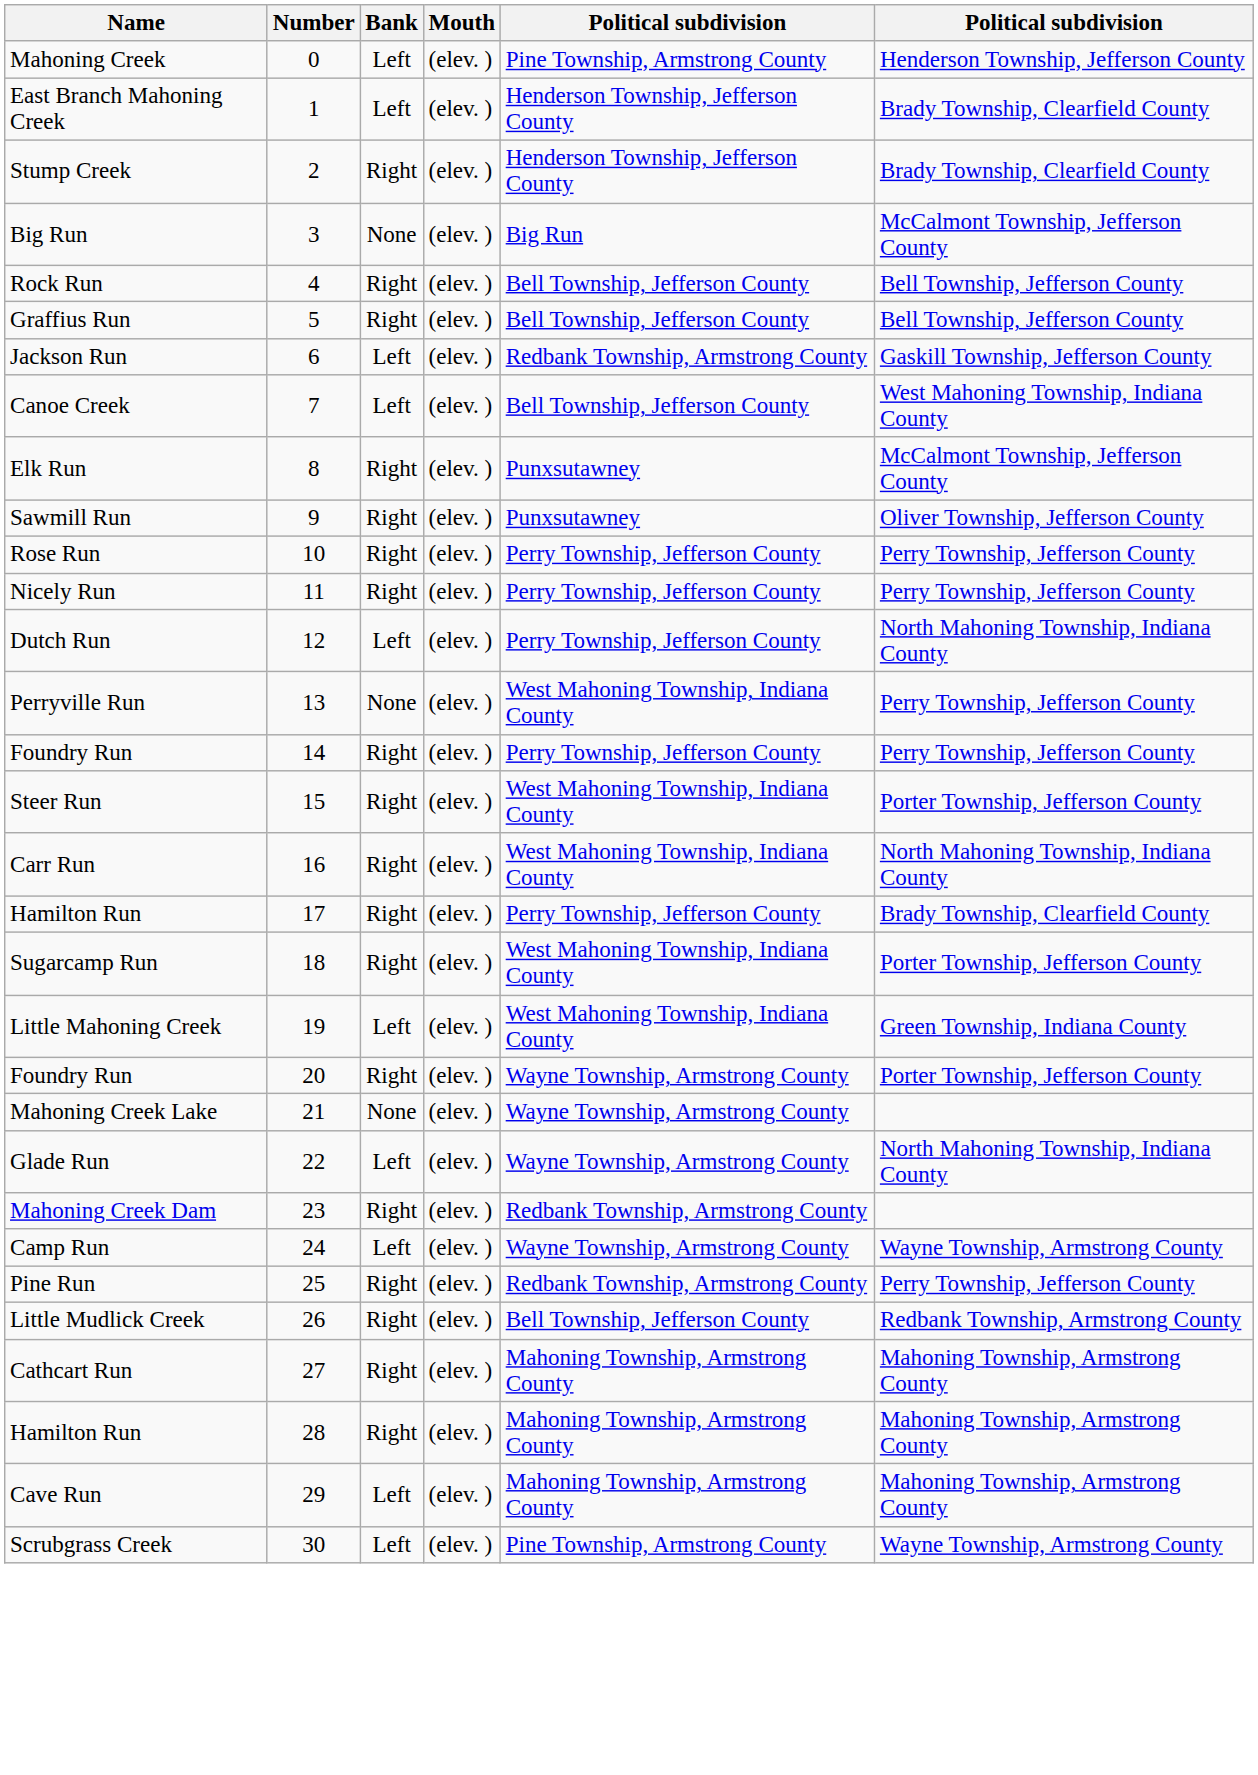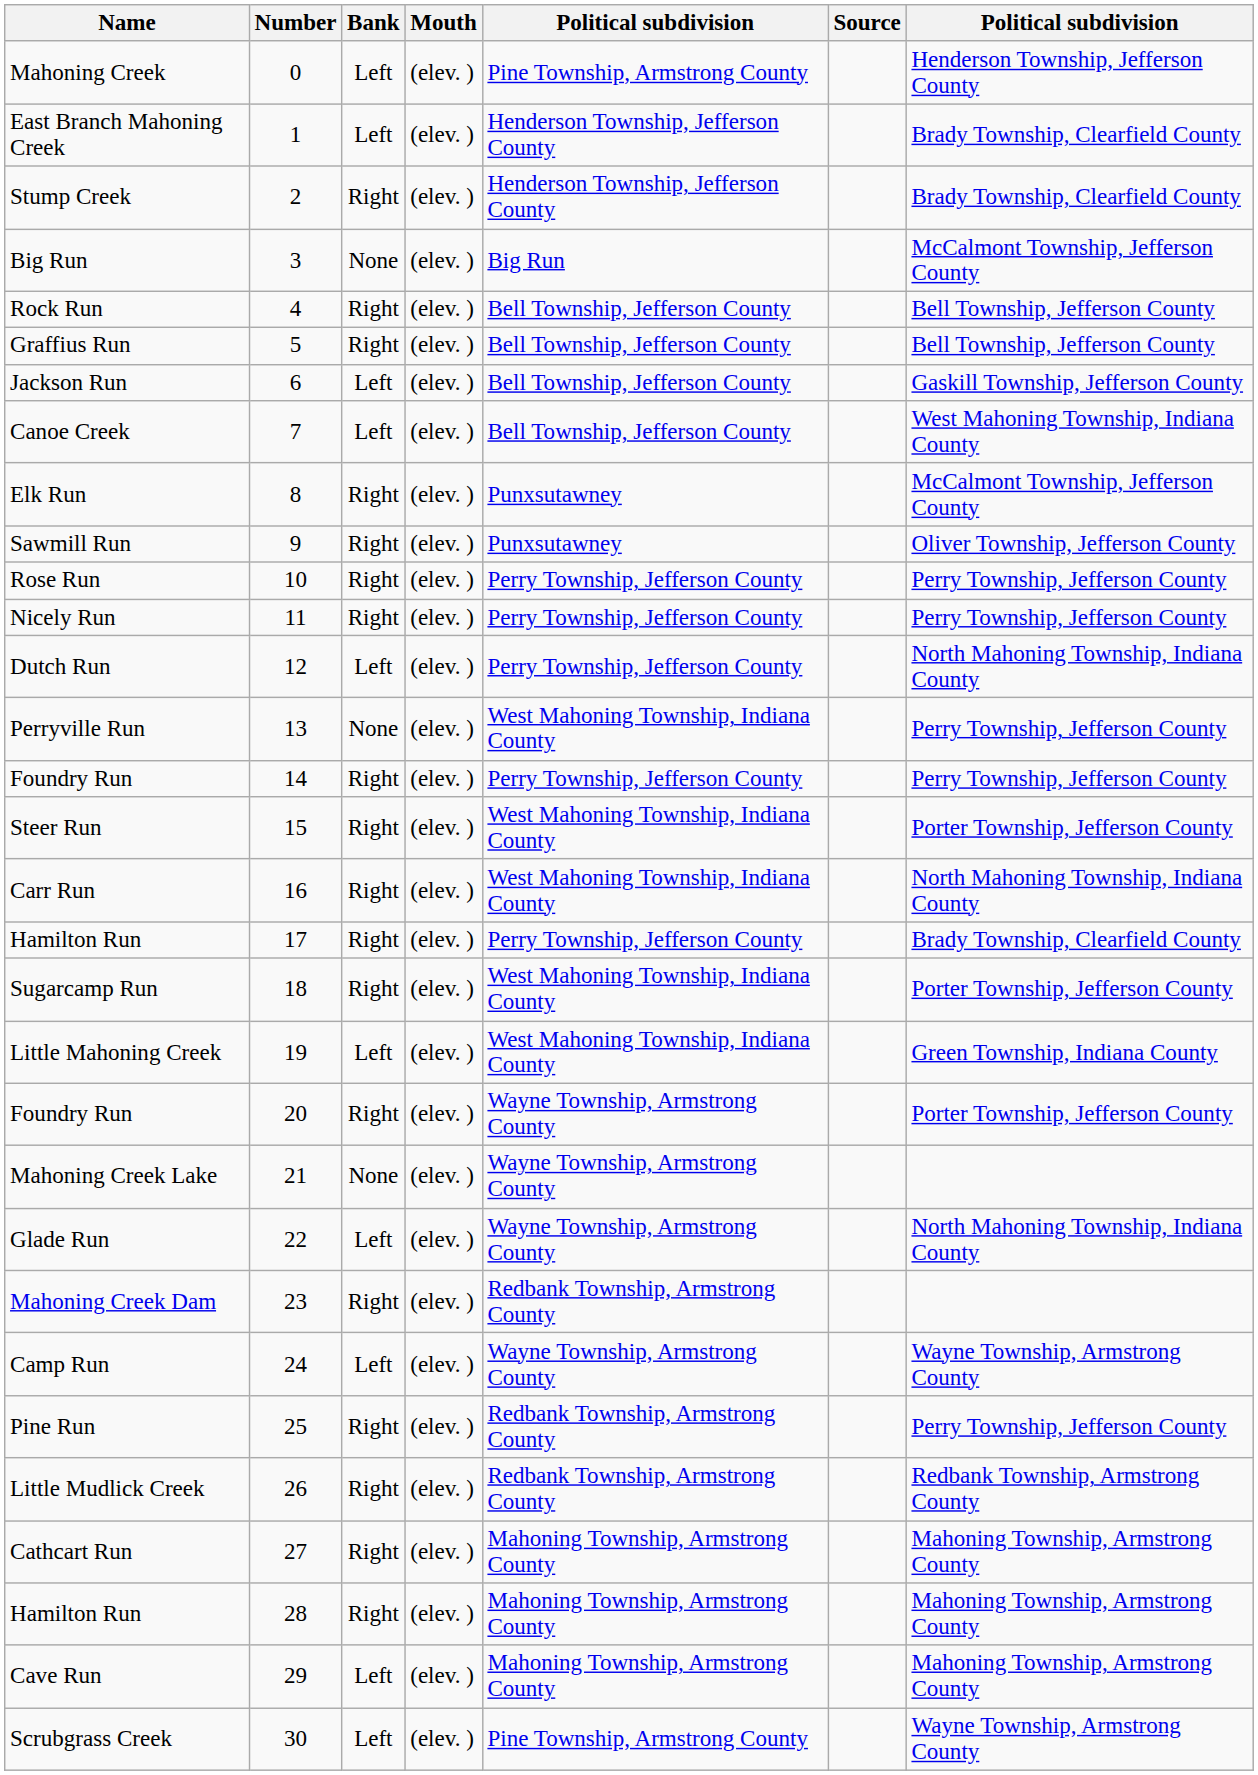 <table class="wikitable sortable">
 <tr>
 <th>Name</th>
 <th>Number</th>
 <th>Bank</th>
 <th>Mouth</th>
 <th>Political subdivision</th>
+<th>Source</th>
 <th>Political subdivision</th>
 </tr>
 <tr>
 <td>Mahoning Creek</td>
 <td style="text-align: center;">0</td>
 <td style="text-align: center;">Left</td>
 <td> (elev. )</td>
 <td><a href='#'>Pine Township, Armstrong County</a></td>
+<td></td>
 <td><a href='#'>Henderson Township, Jefferson County</a></td>
 </tr>
 <tr>
 <td>East Branch Mahoning Creek</td>
 <td style="text-align: center;">1</td>
 <td style="text-align: center;">Left</td>
 <td> (elev. )</td>
 <td><a href='#'>Henderson Township, Jefferson County</a></td>
+<td></td>
 <td><a href='#'>Brady Township, Clearfield County</a></td>
 </tr>
 <tr>
 <td>Stump Creek</td>
 <td style="text-align: center;">2</td>
 <td style="text-align: center;">Right</td>
 <td> (elev. )</td>
 <td><a href='#'>Henderson Township, Jefferson County</a></td>
+<td></td>
 <td><a href='#'>Brady Township, Clearfield County</a></td>
 </tr>
 <tr>
 <td>Big Run</td>
 <td style="text-align: center;">3</td>
 <td style="text-align: center;">None</td>
 <td> (elev. )</td>
 <td><a href='#'>Big Run</a></td>
+<td></td>
 <td><a href='#'>McCalmont Township, Jefferson County</a></td>
 </tr>
 <tr>
 <td>Rock Run</td>
 <td style="text-align: center;">4</td>
 <td style="text-align: center;">Right</td>
 <td> (elev. )</td>
 <td><a href='#'>Bell Township, Jefferson County</a></td>
+<td></td>
 <td><a href='#'>Bell Township, Jefferson County</a></td>
 </tr>
 <tr>
 <td>Graffius Run</td>
 <td style="text-align: center;">5</td>
 <td style="text-align: center;">Right</td>
 <td> (elev. )</td>
 <td><a href='#'>Bell Township, Jefferson County</a></td>
+<td></td>
 <td><a href='#'>Bell Township, Jefferson County</a></td>
 </tr>
 <tr>
 <td>Jackson Run</td>
 <td style="text-align: center;">6</td>
 <td style="text-align: center;">Left</td>
 <td> (elev. )</td>
-<td><a href='#'>Redbank Township, Armstrong County</a></td>
+<td><a href='#'>Bell Township, Jefferson County</a></td>
+<td></td>
 <td><a href='#'>Gaskill Township, Jefferson County</a></td>
 </tr>
 <tr>
 <td>Canoe Creek</td>
 <td style="text-align: center;">7</td>
 <td style="text-align: center;">Left</td>
 <td> (elev. )</td>
 <td><a href='#'>Bell Township, Jefferson County</a></td>
+<td></td>
 <td><a href='#'>West Mahoning Township, Indiana County</a></td>
 </tr>
 <tr>
 <td>Elk Run</td>
 <td style="text-align: center;">8</td>
 <td style="text-align: center;">Right</td>
 <td> (elev. )</td>
 <td><a href='#'>Punxsutawney</a></td>
+<td></td>
 <td><a href='#'>McCalmont Township, Jefferson County</a></td>
 </tr>
 <tr>
 <td>Sawmill Run</td>
 <td style="text-align: center;">9</td>
 <td style="text-align: center;">Right</td>
 <td> (elev. )</td>
 <td><a href='#'>Punxsutawney</a></td>
+<td></td>
 <td><a href='#'>Oliver Township, Jefferson County</a></td>
 </tr>
 <tr>
 <td>Rose Run</td>
 <td style="text-align: center;">10</td>
 <td style="text-align: center;">Right</td>
 <td> (elev. )</td>
 <td><a href='#'>Perry Township, Jefferson County</a></td>
+<td></td>
 <td><a href='#'>Perry Township, Jefferson County</a></td>
 </tr>
 <tr>
 <td>Nicely Run</td>
 <td style="text-align: center;">11</td>
 <td style="text-align: center;">Right</td>
 <td> (elev. )</td>
 <td><a href='#'>Perry Township, Jefferson County</a></td>
+<td></td>
 <td><a href='#'>Perry Township, Jefferson County</a></td>
 </tr>
 <tr>
 <td>Dutch Run</td>
 <td style="text-align: center;">12</td>
 <td style="text-align: center;">Left</td>
 <td> (elev. )</td>
 <td><a href='#'>Perry Township, Jefferson County</a></td>
+<td></td>
 <td><a href='#'>North Mahoning Township, Indiana County</a></td>
 </tr>
 <tr>
 <td>Perryville Run</td>
 <td style="text-align: center;">13</td>
 <td style="text-align: center;">None</td>
 <td> (elev. )</td>
 <td><a href='#'>West Mahoning Township, Indiana County</a></td>
+<td></td>
 <td><a href='#'>Perry Township, Jefferson County</a></td>
 </tr>
 <tr>
 <td>Foundry Run</td>
 <td style="text-align: center;">14</td>
 <td style="text-align: center;">Right</td>
 <td> (elev. )</td>
 <td><a href='#'>Perry Township, Jefferson County</a></td>
+<td></td>
 <td><a href='#'>Perry Township, Jefferson County</a></td>
 </tr>
 <tr>
 <td>Steer Run</td>
 <td style="text-align: center;">15</td>
 <td style="text-align: center;">Right</td>
 <td> (elev. )</td>
 <td><a href='#'>West Mahoning Township, Indiana County</a></td>
+<td></td>
 <td><a href='#'>Porter Township, Jefferson County</a></td>
 </tr>
 <tr>
 <td>Carr Run</td>
 <td style="text-align: center;">16</td>
 <td style="text-align: center;">Right</td>
 <td> (elev. )</td>
 <td><a href='#'>West Mahoning Township, Indiana County</a></td>
+<td></td>
 <td><a href='#'>North Mahoning Township, Indiana County</a></td>
 </tr>
 <tr>
 <td>Hamilton Run</td>
 <td style="text-align: center;">17</td>
 <td style="text-align: center;">Right</td>
 <td> (elev. )</td>
 <td><a href='#'>Perry Township, Jefferson County</a></td>
+<td></td>
 <td><a href='#'>Brady Township, Clearfield County</a></td>
 </tr>
 <tr>
 <td>Sugarcamp Run</td>
 <td style="text-align: center;">18</td>
 <td style="text-align: center;">Right</td>
 <td> (elev. )</td>
 <td><a href='#'>West Mahoning Township, Indiana County</a></td>
+<td></td>
 <td><a href='#'>Porter Township, Jefferson County</a></td>
 </tr>
 <tr>
 <td>Little Mahoning Creek</td>
 <td style="text-align: center;">19</td>
 <td style="text-align: center;">Left</td>
 <td> (elev. )</td>
 <td><a href='#'>West Mahoning Township, Indiana County</a></td>
+<td></td>
 <td><a href='#'>Green Township, Indiana County</a></td>
 </tr>
 <tr>
 <td>Foundry Run</td>
 <td style="text-align: center;">20</td>
 <td style="text-align: center;">Right</td>
 <td> (elev. )</td>
 <td><a href='#'>Wayne Township, Armstrong County</a></td>
+<td></td>
 <td><a href='#'>Porter Township, Jefferson County</a></td>
 </tr>
 <tr>
 <td>Mahoning Creek Lake</td>
 <td style="text-align: center;">21</td>
 <td style="text-align: center;">None</td>
 <td> (elev. )</td>
 <td><a href='#'>Wayne Township, Armstrong County</a></td>
 <td></td>
+<td></td>
 </tr>
 <tr>
 <td>Glade Run</td>
 <td style="text-align: center;">22</td>
 <td style="text-align: center;">Left</td>
 <td> (elev. )</td>
 <td><a href='#'>Wayne Township, Armstrong County</a></td>
+<td></td>
 <td><a href='#'>North Mahoning Township, Indiana County</a></td>
 </tr>
 <tr>
 <td><a href='#'>Mahoning Creek Dam</a></td>
 <td style="text-align: center;">23</td>
 <td style="text-align: center;">Right</td>
 <td> (elev. )</td>
 <td><a href='#'>Redbank Township, Armstrong County</a></td>
 <td></td>
+<td></td>
 </tr>
 <tr>
 <td>Camp Run</td>
 <td style="text-align: center;">24</td>
 <td style="text-align: center;">Left</td>
 <td> (elev. )</td>
 <td><a href='#'>Wayne Township, Armstrong County</a></td>
+<td></td>
 <td><a href='#'>Wayne Township, Armstrong County</a></td>
 </tr>
 <tr>
 <td>Pine Run</td>
 <td style="text-align: center;">25</td>
 <td style="text-align: center;">Right</td>
 <td> (elev. )</td>
 <td><a href='#'>Redbank Township, Armstrong County</a></td>
+<td></td>
 <td><a href='#'>Perry Township, Jefferson County</a></td>
 </tr>
 <tr>
 <td>Little Mudlick Creek</td>
 <td style="text-align: center;">26</td>
 <td style="text-align: center;">Right</td>
 <td> (elev. )</td>
-<td><a href='#'>Bell Township, Jefferson County</a></td>
+<td><a href='#'>Redbank Township, Armstrong County</a></td>
+<td></td>
 <td><a href='#'>Redbank Township, Armstrong County</a></td>
 </tr>
 <tr>
 <td>Cathcart Run</td>
 <td style="text-align: center;">27</td>
 <td style="text-align: center;">Right</td>
 <td> (elev. )</td>
 <td><a href='#'>Mahoning Township, Armstrong County</a></td>
+<td></td>
 <td><a href='#'>Mahoning Township, Armstrong County</a></td>
 </tr>
 <tr>
 <td>Hamilton Run</td>
 <td style="text-align: center;">28</td>
 <td style="text-align: center;">Right</td>
 <td> (elev. )</td>
 <td><a href='#'>Mahoning Township, Armstrong County</a></td>
+<td></td>
 <td><a href='#'>Mahoning Township, Armstrong County</a></td>
 </tr>
 <tr>
 <td>Cave Run</td>
 <td style="text-align: center;">29</td>
 <td style="text-align: center;">Left</td>
 <td> (elev. )</td>
 <td><a href='#'>Mahoning Township, Armstrong County</a></td>
+<td></td>
 <td><a href='#'>Mahoning Township, Armstrong County</a></td>
 </tr>
 <tr>
 <td>Scrubgrass Creek</td>
 <td style="text-align: center;">30</td>
 <td style="text-align: center;">Left</td>
 <td> (elev. )</td>
 <td><a href='#'>Pine Township, Armstrong County</a></td>
+<td></td>
 <td><a href='#'>Wayne Township, Armstrong County</a></td>
 </tr>
 </table>
